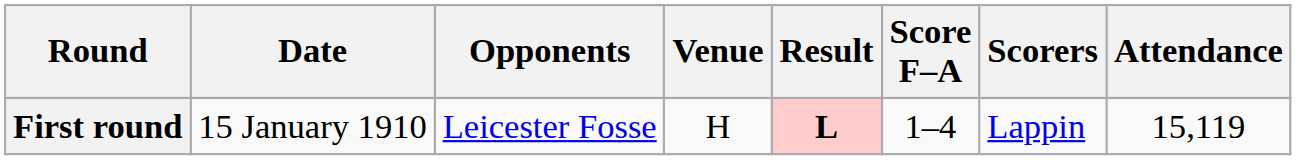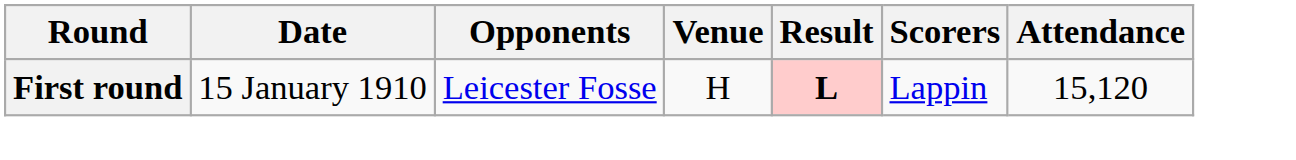 <table class="wikitable plainrowheaders" style="text-align:center">
 <tr>
 <th scope="col">Round</th>
 <th scope="col">Date</th>
 <th scope="col">Opponents</th>
 <th scope="col">Venue</th>
 <th scope="col">Result</th>
-<th scope="col">Score<br>F–A</th>
 <th scope="col">Scorers</th>
 <th scope="col">Attendance</th>
 </tr>
 <tr>
 <th scope="row">First round</th>
 <td align="left">15 January 1910</td>
 <td align="left"><a href='#'>Leicester Fosse</a></td>
 <td>H</td>
 <td style=background:#fcc><strong>L</strong></td>
-<td>1–4</td>
 <td align="left"><a href='#'>Lappin</a></td>
-<td>15,119</td>
+<td>15,120</td>
 </tr>
 </table>
